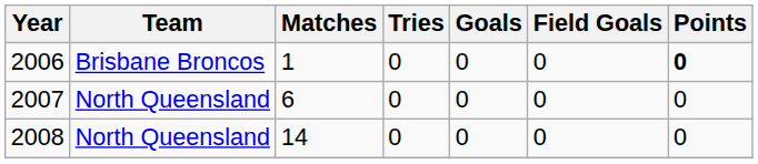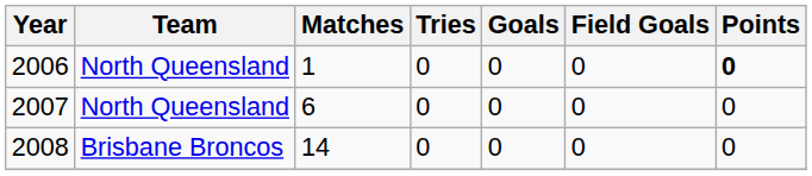 <table class="wikitable">
 <tr>
 <th>Year</th>
 <th>Team</th>
 <th>Matches</th>
 <th>Tries</th>
 <th>Goals</th>
 <th>Field Goals</th>
 <th>Points</th>
 </tr>
 <tr>
 <td>2006</td>
-<td> <a href='#'>Brisbane Broncos</a></td>
+<td> <a href='#'>North Queensland</a></td>
 <td>1</td>
 <td>0</td>
 <td>0</td>
 <td>0</td>
 <td><strong>0</strong></td>
 </tr>
 <tr>
 <td>2007</td>
 <td> <a href='#'>North Queensland</a></td>
 <td>6</td>
 <td>0</td>
 <td>0</td>
 <td>0</td>
 <td>0</td>
 </tr>
 <tr>
 <td>2008</td>
-<td> <a href='#'>North Queensland</a></td>
+<td> <a href='#'>Brisbane Broncos</a></td>
 <td>14</td>
 <td>0</td>
 <td>0</td>
 <td>0</td>
 <td>0</td>
 </tr>
 <tr>
 </tr>
 </table>
